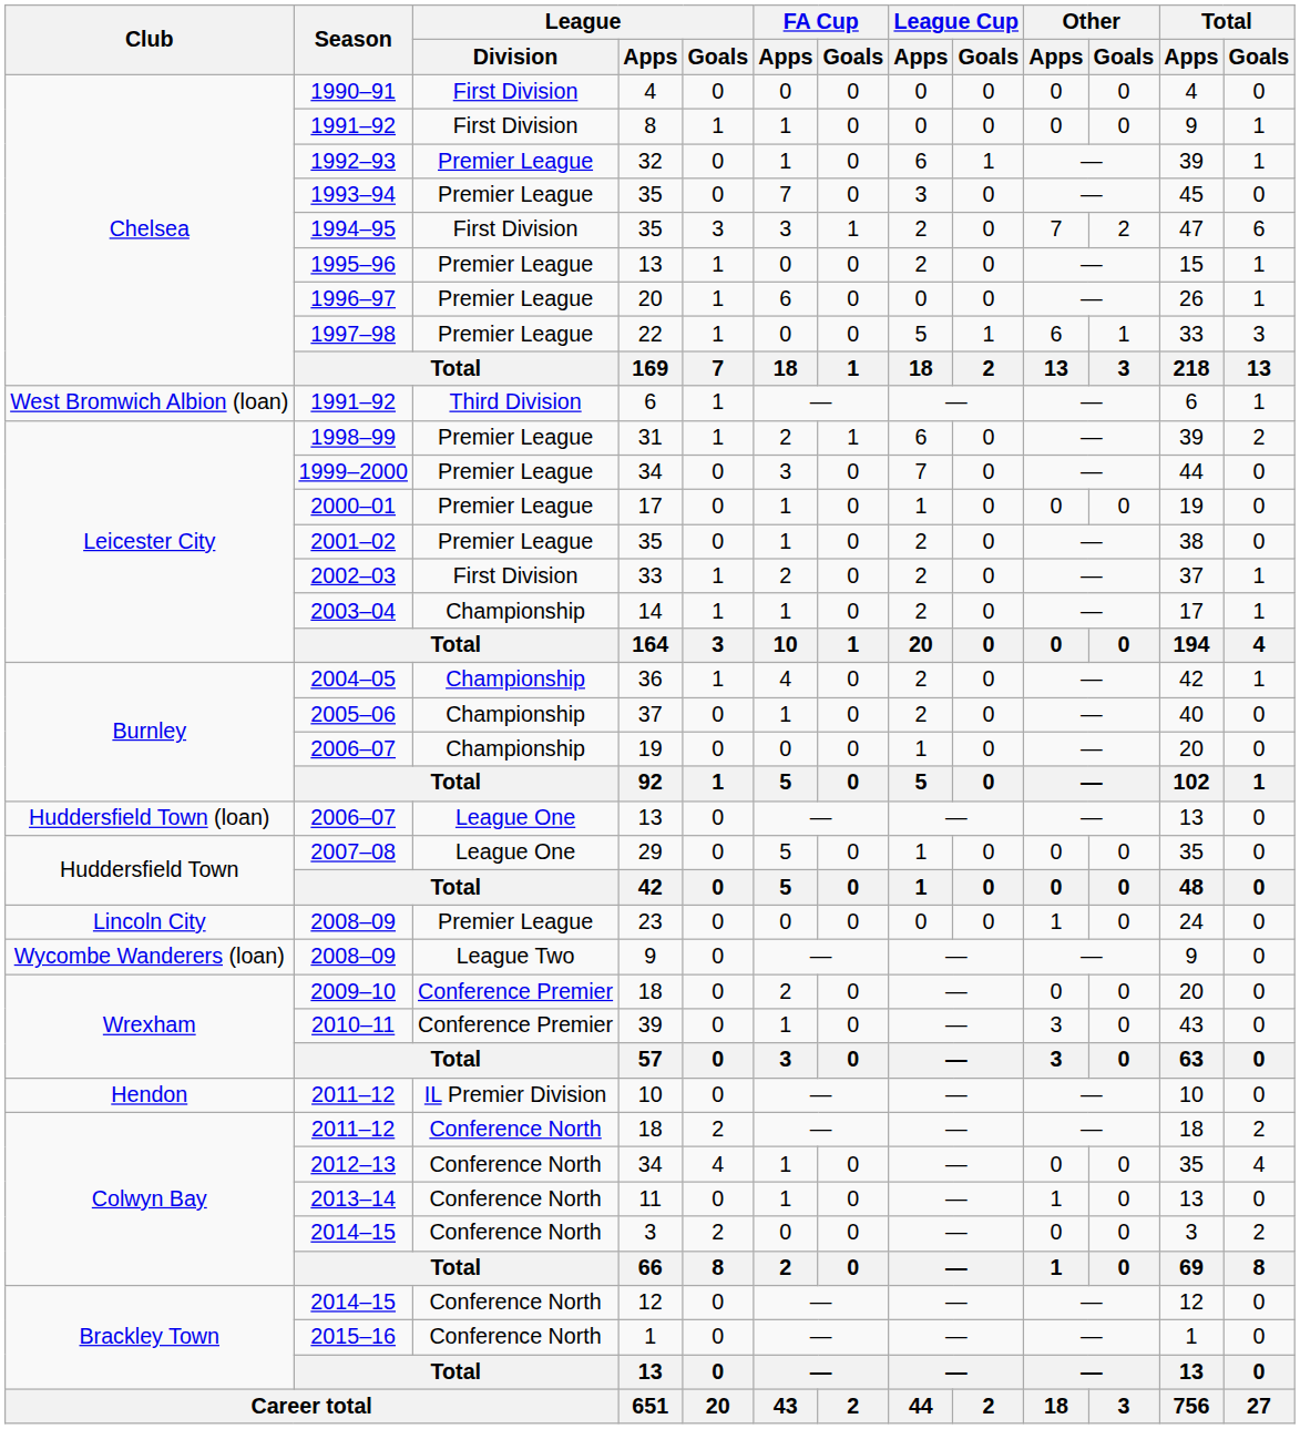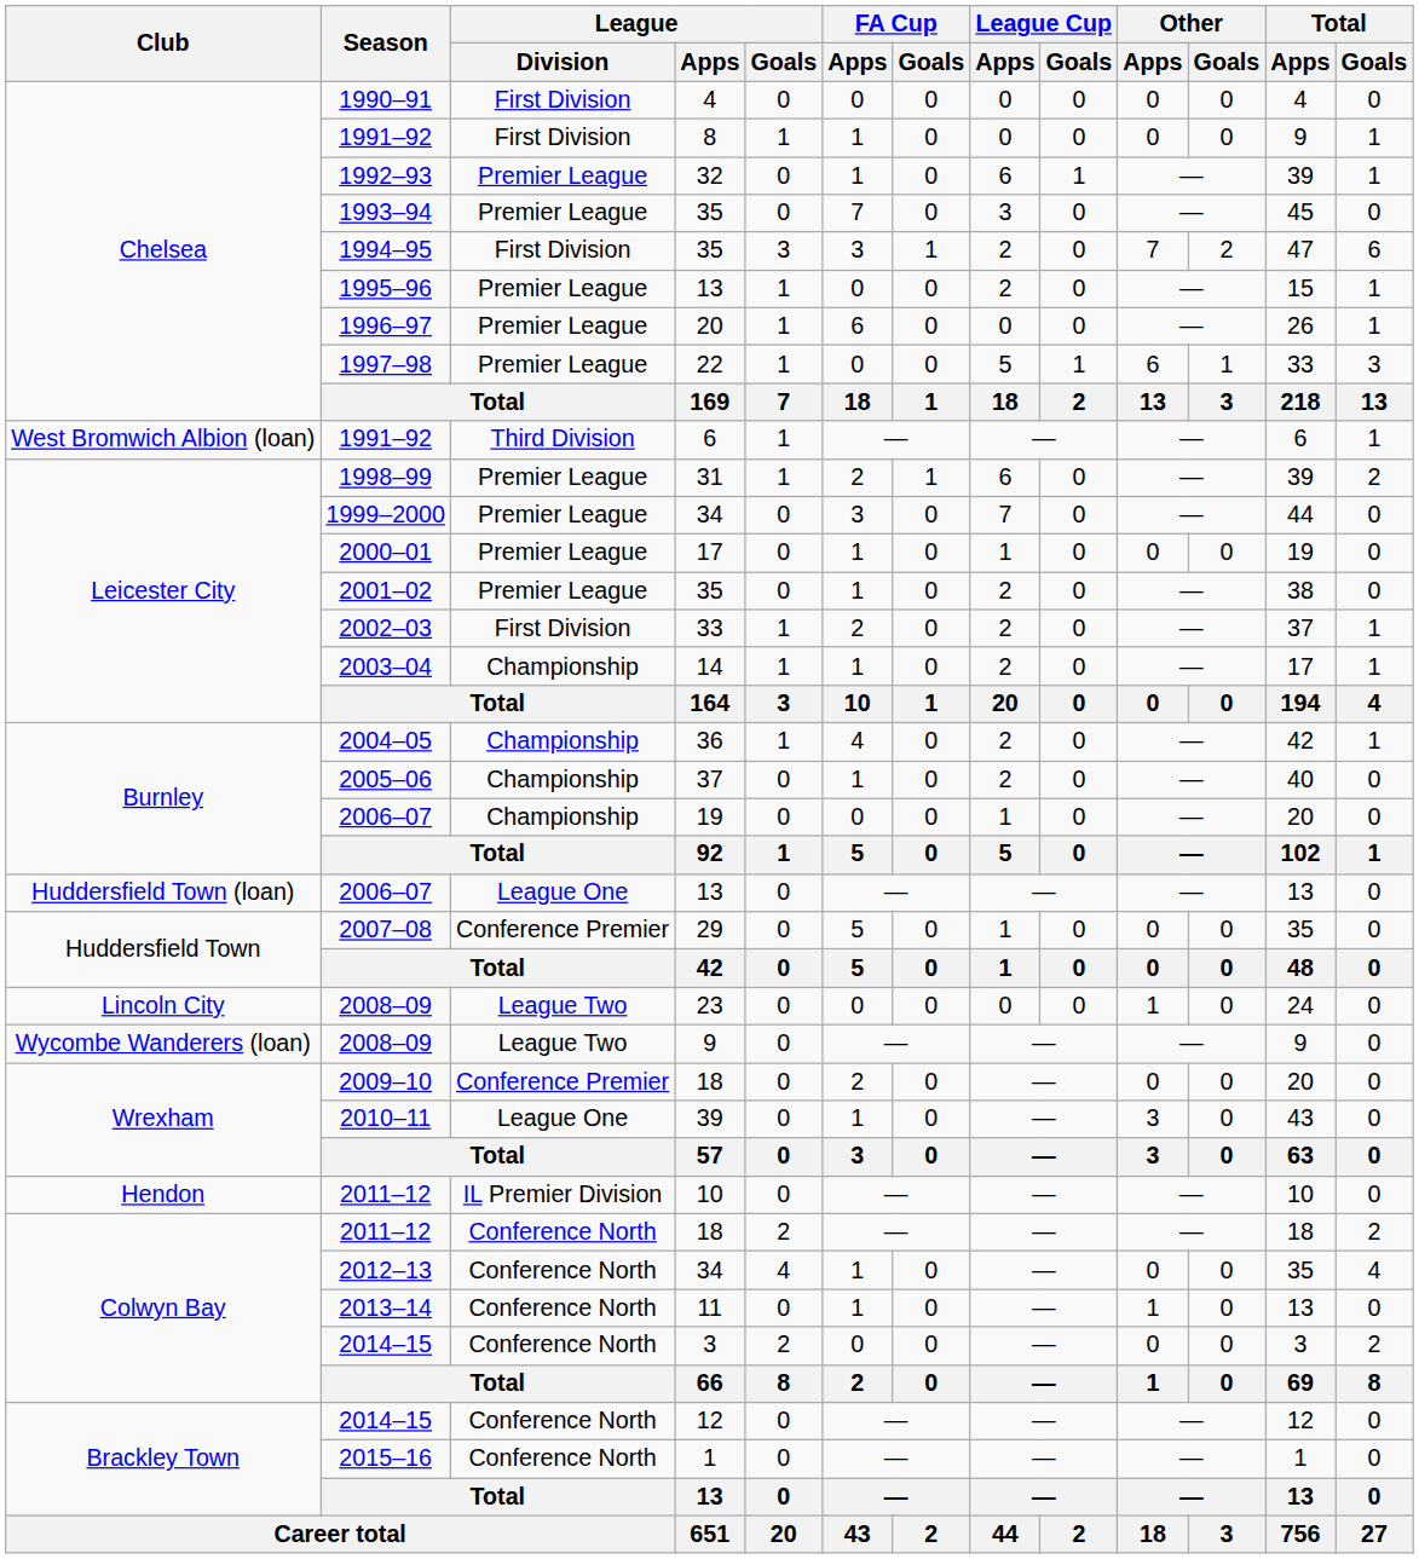 <table class=wikitable style="text-align: center;">
 <tr>
 <th rowspan=2>Club</th>
 <th rowspan=2>Season</th>
 <th colspan=3>League</th>
 <th colspan=2><a href='#'>FA Cup</a></th>
 <th colspan=2><a href='#'>League Cup</a></th>
 <th colspan=2>Other</th>
 <th colspan=2>Total</th>
 </tr>
 <tr>
 <th>Division</th>
 <th>Apps</th>
 <th>Goals</th>
 <th>Apps</th>
 <th>Goals</th>
 <th>Apps</th>
 <th>Goals</th>
 <th>Apps</th>
 <th>Goals</th>
 <th>Apps</th>
 <th>Goals</th>
 </tr>
 <tr>
 <td rowspan=9><a href='#'>Chelsea</a></td>
 <td><a href='#'>1990–91</a></td>
 <td><a href='#'>First Division</a></td>
 <td>4</td>
 <td>0</td>
 <td>0</td>
 <td>0</td>
 <td>0</td>
 <td>0</td>
 <td>0</td>
 <td>0</td>
 <td>4</td>
 <td>0</td>
 </tr>
 <tr>
 <td><a href='#'>1991–92</a></td>
 <td>First Division</td>
 <td>8</td>
 <td>1</td>
 <td>1</td>
 <td>0</td>
 <td>0</td>
 <td>0</td>
 <td>0</td>
 <td>0</td>
 <td>9</td>
 <td>1</td>
 </tr>
 <tr>
 <td><a href='#'>1992–93</a></td>
 <td><a href='#'>Premier League</a></td>
 <td>32</td>
 <td>0</td>
 <td>1</td>
 <td>0</td>
 <td>6</td>
 <td>1</td>
 <td colspan=2>—</td>
 <td>39</td>
 <td>1</td>
 </tr>
 <tr>
 <td><a href='#'>1993–94</a></td>
 <td>Premier League</td>
 <td>35</td>
 <td>0</td>
 <td>7</td>
 <td>0</td>
 <td>3</td>
 <td>0</td>
 <td colspan=2>—</td>
 <td>45</td>
 <td>0</td>
 </tr>
 <tr>
 <td><a href='#'>1994–95</a></td>
 <td>First Division</td>
 <td>35</td>
 <td>3</td>
 <td>3</td>
 <td>1</td>
 <td>2</td>
 <td>0</td>
 <td>7</td>
 <td>2</td>
 <td>47</td>
 <td>6</td>
 </tr>
 <tr>
 <td><a href='#'>1995–96</a></td>
 <td>Premier League</td>
 <td>13</td>
 <td>1</td>
 <td>0</td>
 <td>0</td>
 <td>2</td>
 <td>0</td>
 <td colspan=2>—</td>
 <td>15</td>
 <td>1</td>
 </tr>
 <tr>
 <td><a href='#'>1996–97</a></td>
 <td>Premier League</td>
 <td>20</td>
 <td>1</td>
 <td>6</td>
 <td>0</td>
 <td>0</td>
 <td>0</td>
 <td colspan=2>—</td>
 <td>26</td>
 <td>1</td>
 </tr>
 <tr>
 <td><a href='#'>1997–98</a></td>
 <td>Premier League</td>
 <td>22</td>
 <td>1</td>
 <td>0</td>
 <td>0</td>
 <td>5</td>
 <td>1</td>
 <td>6</td>
 <td>1</td>
 <td>33</td>
 <td>3</td>
 </tr>
 <tr>
 <th colspan=2>Total</th>
 <th>169</th>
 <th>7</th>
 <th>18</th>
 <th>1</th>
 <th>18</th>
 <th>2</th>
 <th>13</th>
 <th>3</th>
 <th>218</th>
 <th>13</th>
 </tr>
 <tr>
 <td><a href='#'>West Bromwich Albion</a> (loan)</td>
 <td><a href='#'>1991–92</a></td>
 <td><a href='#'>Third Division</a></td>
 <td>6</td>
 <td>1</td>
 <td colspan=2>—</td>
 <td colspan=2>—</td>
 <td colspan=2>—</td>
 <td>6</td>
 <td>1</td>
 </tr>
 <tr>
 <td rowspan=7><a href='#'>Leicester City</a></td>
 <td><a href='#'>1998–99</a></td>
 <td>Premier League</td>
 <td>31</td>
 <td>1</td>
 <td>2</td>
 <td>1</td>
 <td>6</td>
 <td>0</td>
 <td colspan=2>—</td>
 <td>39</td>
 <td>2</td>
 </tr>
 <tr>
 <td><a href='#'>1999–2000</a></td>
 <td>Premier League</td>
 <td>34</td>
 <td>0</td>
 <td>3</td>
 <td>0</td>
 <td>7</td>
 <td>0</td>
 <td colspan=2>—</td>
 <td>44</td>
 <td>0</td>
 </tr>
 <tr>
 <td><a href='#'>2000–01</a></td>
 <td>Premier League</td>
 <td>17</td>
 <td>0</td>
 <td>1</td>
 <td>0</td>
 <td>1</td>
 <td>0</td>
 <td>0</td>
 <td>0</td>
 <td>19</td>
 <td>0</td>
 </tr>
 <tr>
 <td><a href='#'>2001–02</a></td>
 <td>Premier League</td>
 <td>35</td>
 <td>0</td>
 <td>1</td>
 <td>0</td>
 <td>2</td>
 <td>0</td>
 <td colspan=2>—</td>
 <td>38</td>
 <td>0</td>
 </tr>
 <tr>
 <td><a href='#'>2002–03</a></td>
 <td>First Division</td>
 <td>33</td>
 <td>1</td>
 <td>2</td>
 <td>0</td>
 <td>2</td>
 <td>0</td>
 <td colspan=2>—</td>
 <td>37</td>
 <td>1</td>
 </tr>
 <tr>
 <td><a href='#'>2003–04</a></td>
 <td>Championship</td>
 <td>14</td>
 <td>1</td>
 <td>1</td>
 <td>0</td>
 <td>2</td>
 <td>0</td>
 <td colspan=2>—</td>
 <td>17</td>
 <td>1</td>
 </tr>
 <tr>
 <th colspan=2>Total</th>
 <th>164</th>
 <th>3</th>
 <th>10</th>
 <th>1</th>
 <th>20</th>
 <th>0</th>
 <th>0</th>
 <th>0</th>
 <th>194</th>
 <th>4</th>
 </tr>
 <tr>
 <td rowspan=4><a href='#'>Burnley</a></td>
 <td><a href='#'>2004–05</a></td>
 <td><a href='#'>Championship</a></td>
 <td>36</td>
 <td>1</td>
 <td>4</td>
 <td>0</td>
 <td>2</td>
 <td>0</td>
 <td colspan=2>—</td>
 <td>42</td>
 <td>1</td>
 </tr>
 <tr>
 <td><a href='#'>2005–06</a></td>
 <td>Championship</td>
 <td>37</td>
 <td>0</td>
 <td>1</td>
 <td>0</td>
 <td>2</td>
 <td>0</td>
 <td colspan=2>—</td>
 <td>40</td>
 <td>0</td>
 </tr>
 <tr>
 <td><a href='#'>2006–07</a></td>
 <td>Championship</td>
 <td>19</td>
 <td>0</td>
 <td>0</td>
 <td>0</td>
 <td>1</td>
 <td>0</td>
 <td colspan=2>—</td>
 <td>20</td>
 <td>0</td>
 </tr>
 <tr>
 <th colspan=2>Total</th>
 <th>92</th>
 <th>1</th>
 <th>5</th>
 <th>0</th>
 <th>5</th>
 <th>0</th>
 <th colspan=2>—</th>
 <th>102</th>
 <th>1</th>
 </tr>
 <tr>
 <td><a href='#'>Huddersfield Town</a> (loan)</td>
 <td><a href='#'>2006–07</a></td>
 <td><a href='#'>League One</a></td>
 <td>13</td>
 <td>0</td>
 <td colspan=2>—</td>
 <td colspan=2>—</td>
 <td colspan=2>—</td>
 <td>13</td>
 <td>0</td>
 </tr>
 <tr>
 <td rowspan=2>Huddersfield Town</td>
 <td><a href='#'>2007–08</a></td>
-<td>League One</td>
+<td>Conference Premier</td>
 <td>29</td>
 <td>0</td>
 <td>5</td>
 <td>0</td>
 <td>1</td>
 <td>0</td>
 <td>0</td>
 <td>0</td>
 <td>35</td>
 <td>0</td>
 </tr>
 <tr>
 <th colspan=2>Total</th>
 <th>42</th>
 <th>0</th>
 <th>5</th>
 <th>0</th>
 <th>1</th>
 <th>0</th>
 <th>0</th>
 <th>0</th>
 <th>48</th>
 <th>0</th>
 </tr>
 <tr>
 <td><a href='#'>Lincoln City</a></td>
 <td><a href='#'>2008–09</a></td>
-<td>Premier League</td>
+<td><a href='#'>League Two</a></td>
 <td>23</td>
 <td>0</td>
 <td>0</td>
 <td>0</td>
 <td>0</td>
 <td>0</td>
 <td>1</td>
 <td>0</td>
 <td>24</td>
 <td>0</td>
 </tr>
 <tr>
 <td><a href='#'>Wycombe Wanderers</a> (loan)</td>
 <td><a href='#'>2008–09</a></td>
 <td>League Two</td>
 <td>9</td>
 <td>0</td>
 <td colspan=2>—</td>
 <td colspan=2>—</td>
 <td colspan=2>—</td>
 <td>9</td>
 <td>0</td>
 </tr>
 <tr>
 <td rowspan=3><a href='#'>Wrexham</a></td>
 <td><a href='#'>2009–10</a></td>
 <td><a href='#'>Conference Premier</a></td>
 <td>18</td>
 <td>0</td>
 <td>2</td>
 <td>0</td>
 <td colspan=2>—</td>
 <td>0</td>
 <td>0</td>
 <td>20</td>
 <td>0</td>
 </tr>
 <tr>
 <td><a href='#'>2010–11</a></td>
-<td>Conference Premier</td>
+<td>League One</td>
 <td>39</td>
 <td>0</td>
 <td>1</td>
 <td>0</td>
 <td colspan=2>—</td>
 <td>3</td>
 <td>0</td>
 <td>43</td>
 <td>0</td>
 </tr>
 <tr>
 <th colspan=2>Total</th>
 <th>57</th>
 <th>0</th>
 <th>3</th>
 <th>0</th>
 <th colspan=2>—</th>
 <th>3</th>
 <th>0</th>
 <th>63</th>
 <th>0</th>
 </tr>
 <tr>
 <td><a href='#'>Hendon</a></td>
 <td><a href='#'>2011–12</a></td>
 <td><a href='#'>IL</a> Premier Division</td>
 <td>10</td>
 <td>0</td>
 <td colspan=2>—</td>
 <td colspan=2>—</td>
 <td colspan=2>—</td>
 <td>10</td>
 <td>0</td>
 </tr>
 <tr>
 <td rowspan=5><a href='#'>Colwyn Bay</a></td>
 <td><a href='#'>2011–12</a></td>
 <td><a href='#'>Conference North</a></td>
 <td>18</td>
 <td>2</td>
 <td colspan=2>—</td>
 <td colspan=2>—</td>
 <td colspan=2>—</td>
 <td>18</td>
 <td>2</td>
 </tr>
 <tr>
 <td><a href='#'>2012–13</a></td>
 <td>Conference North</td>
 <td>34</td>
 <td>4</td>
 <td>1</td>
 <td>0</td>
 <td colspan=2>—</td>
 <td>0</td>
 <td>0</td>
 <td>35</td>
 <td>4</td>
 </tr>
 <tr>
 <td><a href='#'>2013–14</a></td>
 <td>Conference North</td>
 <td>11</td>
 <td>0</td>
 <td>1</td>
 <td>0</td>
 <td colspan=2>—</td>
 <td>1</td>
 <td>0</td>
 <td>13</td>
 <td>0</td>
 </tr>
 <tr>
 <td><a href='#'>2014–15</a></td>
 <td>Conference North</td>
 <td>3</td>
 <td>2</td>
 <td>0</td>
 <td>0</td>
 <td colspan=2>—</td>
 <td>0</td>
 <td>0</td>
 <td>3</td>
 <td>2</td>
 </tr>
 <tr>
 <th colspan=2>Total</th>
 <th>66</th>
 <th>8</th>
 <th>2</th>
 <th>0</th>
 <th colspan=2>—</th>
 <th>1</th>
 <th>0</th>
 <th>69</th>
 <th>8</th>
 </tr>
 <tr>
 <td rowspan=3><a href='#'>Brackley Town</a></td>
 <td><a href='#'>2014–15</a></td>
 <td>Conference North</td>
 <td>12</td>
 <td>0</td>
 <td colspan=2>—</td>
 <td colspan=2>—</td>
 <td colspan=2>—</td>
 <td>12</td>
 <td>0</td>
 </tr>
 <tr>
 <td><a href='#'>2015–16</a></td>
 <td>Conference North</td>
 <td>1</td>
 <td>0</td>
 <td colspan=2>—</td>
 <td colspan=2>—</td>
 <td colspan=2>—</td>
 <td>1</td>
 <td>0</td>
 </tr>
 <tr>
 <th colspan=2>Total</th>
 <th>13</th>
 <th>0</th>
 <th colspan=2>—</th>
 <th colspan=2>—</th>
 <th colspan=2>—</th>
 <th>13</th>
 <th>0</th>
 </tr>
 <tr>
 <th colspan=3>Career total</th>
 <th>651</th>
 <th>20</th>
 <th>43</th>
 <th>2</th>
 <th>44</th>
 <th>2</th>
 <th>18</th>
 <th>3</th>
 <th>756</th>
 <th>27</th>
 </tr>
 </table>
